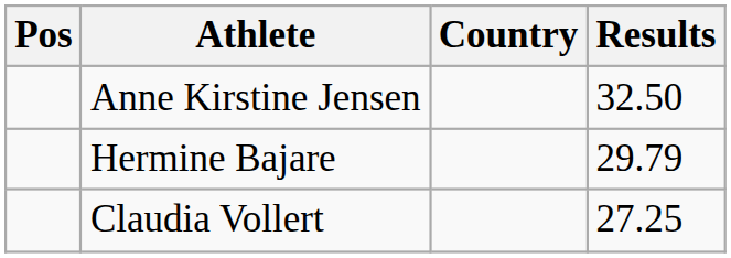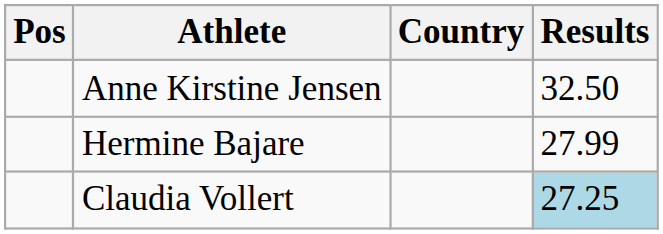 <table class="wikitable">
 <tr>
 <th>Pos</th>
 <th>Athlete</th>
 <th>Country</th>
 <th>Results</th>
 </tr>
 <tr>
 <td align="center"></td>
 <td>Anne Kirstine Jensen</td>
 <td></td>
 <td>32.50</td>
 </tr>
 <tr>
 <td align="center"></td>
 <td>Hermine Bajare</td>
 <td></td>
-<td>29.79</td>
+<td>27.99</td>
 </tr>
 <tr>
 <td align="center"></td>
 <td>Claudia Vollert</td>
 <td></td>
-<td>27.25</td>
+<td style="background: lightblue;">27.25</td>
 </tr>
 </table>
